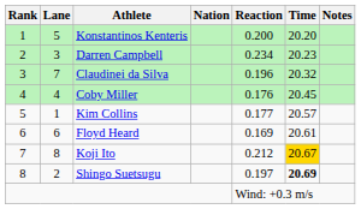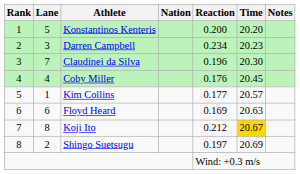 <table class="wikitable sortable" style="text-align:center">
 <tr>
 <th>Rank</th>
 <th>Lane</th>
 <th>Athlete</th>
 <th>Nation</th>
 <th>Reaction</th>
 <th>Time</th>
 <th>Notes</th>
 </tr>
 <tr bgcolor = "bbf3bb">
 <td>1</td>
 <td>5</td>
 <td align="left"><a href='#'>Konstantinos Kenteris</a></td>
 <td align="left"></td>
 <td>0.200</td>
 <td>20.20</td>
 <td></td>
 </tr>
 <tr bgcolor = "bbf3bb">
 <td>2</td>
 <td>3</td>
 <td align="left"><a href='#'>Darren Campbell</a></td>
 <td align="left"></td>
 <td>0.234</td>
 <td>20.23</td>
 <td></td>
 </tr>
 <tr bgcolor = "bbf3bb">
 <td>3</td>
 <td>7</td>
 <td align="left"><a href='#'>Claudinei da Silva</a></td>
 <td align="left"></td>
 <td>0.196</td>
-<td>20.32</td>
+<td>20.30</td>
 <td></td>
 </tr>
 <tr bgcolor = "bbf3bb">
 <td>4</td>
 <td>4</td>
 <td align="left"><a href='#'>Coby Miller</a></td>
 <td align="left"></td>
 <td>0.176</td>
 <td>20.45</td>
 <td></td>
 </tr>
 <tr>
 <td>5</td>
 <td>1</td>
 <td align="left"><a href='#'>Kim Collins</a></td>
 <td align="left"></td>
 <td>0.177</td>
 <td>20.57</td>
 <td></td>
 </tr>
 <tr>
 <td>6</td>
 <td>6</td>
 <td align="left"><a href='#'>Floyd Heard</a></td>
 <td align="left"></td>
 <td>0.169</td>
-<td>20.61</td>
+<td>20.63</td>
 <td></td>
 </tr>
 <tr>
 <td>7</td>
 <td>8</td>
 <td align="left"><a href='#'>Koji Ito</a></td>
 <td align="left"></td>
 <td>0.212</td>
 <td style="background: gold;">20.67</td>
 <td></td>
 </tr>
 <tr>
 <td>8</td>
 <td>2</td>
 <td align="left"><a href='#'>Shingo Suetsugu</a></td>
 <td align="left"></td>
 <td>0.197</td>
-<td><strong>20.69</strong></td>
+<td>20.69</td>
 <td></td>
 </tr>
 <tr class="sortbottom">
 <td colspan=4></td>
 <td colspan="3" style="text-align:left;">Wind: +0.3 m/s</td>
 </tr>
 </table>
